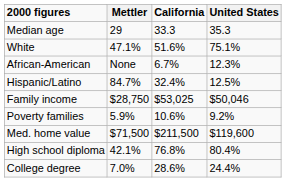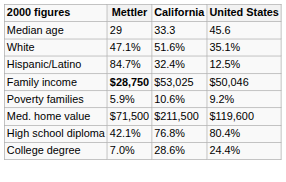 <table class="wikitable">
 <tr>
 <td><strong>2000 figures</strong></td>
 <th>Mettler</th>
 <td><strong>California</strong></td>
 <th>United States</th>
 </tr>
 <tr>
 <td>Median age</td>
 <td>29</td>
 <td>33.3</td>
-<td>35.3</td>
+<td>45.6</td>
 </tr>
 <tr>
 <td>White</td>
 <td>47.1%</td>
 <td>51.6%</td>
-<td>75.1%</td>
-</tr>
-<tr>
-<td>African-American</td>
-<td>None</td>
-<td>6.7%</td>
-<td>12.3%</td>
+<td>35.1%</td>
 </tr>
 <tr>
 <td>Hispanic/Latino</td>
 <td>84.7%</td>
 <td>32.4%</td>
 <td>12.5%</td>
 </tr>
 <tr>
 <td>Family income</td>
-<td>$28,750</td>
+<td><strong>$28,750</strong></td>
 <td>$53,025</td>
 <td>$50,046</td>
 </tr>
 <tr>
 <td>Poverty families</td>
 <td>5.9%</td>
 <td>10.6%</td>
 <td>9.2%</td>
 </tr>
 <tr>
 <td>Med. home value</td>
 <td>$71,500</td>
 <td>$211,500</td>
 <td>$119,600</td>
 </tr>
 <tr>
 <td>High school diploma</td>
 <td>42.1%</td>
 <td>76.8%</td>
 <td>80.4%</td>
 </tr>
 <tr>
 <td>College degree</td>
 <td>7.0%</td>
 <td>28.6%</td>
 <td>24.4%</td>
 </tr>
 </table>
